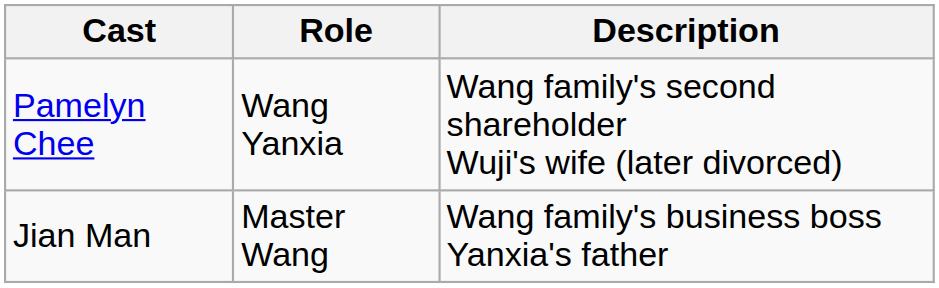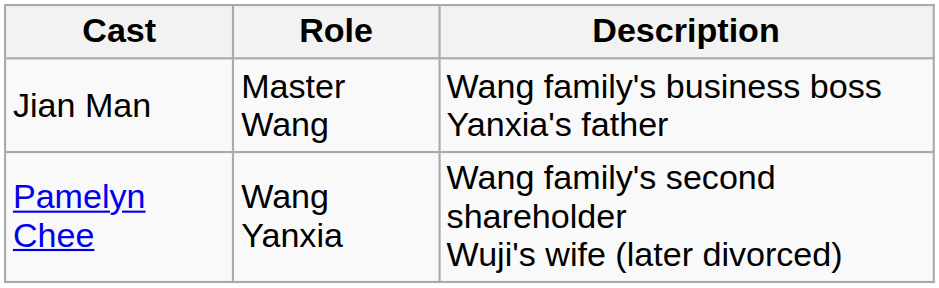 <table class="wikitable" style="width:70%;">
 <tr>
 <th>Cast</th>
 <th>Role</th>
 <th>Description</th>
 </tr>
 <tr>
+<td>Jian Man</td>
+<td>Master Wang</td>
+<td>Wang family's business boss <br> Yanxia's father</td>
+</tr>
+<tr>
 <td><a href='#'>Pamelyn Chee</a></td>
 <td>Wang Yanxia</td>
 <td>Wang family's second shareholder <br> Wuji's wife (later divorced)</td>
 </tr>
-<tr>
-<td>Jian Man</td>
-<td>Master Wang</td>
-<td>Wang family's business boss <br> Yanxia's father</td>
-</tr>
 </table>
